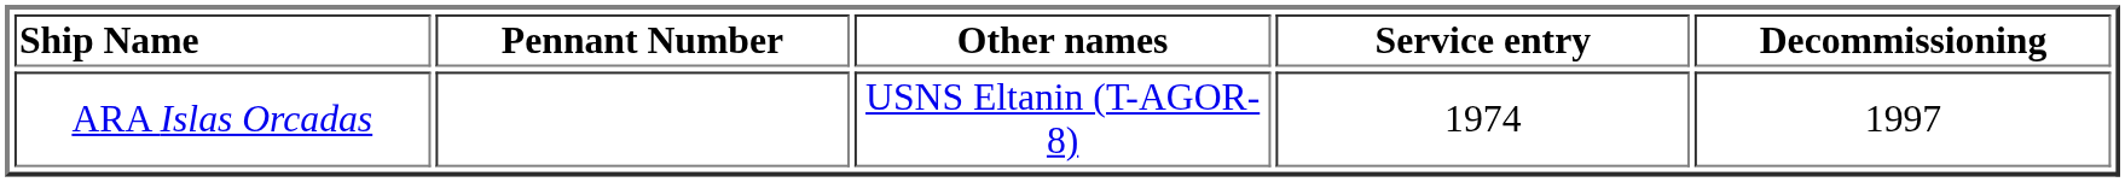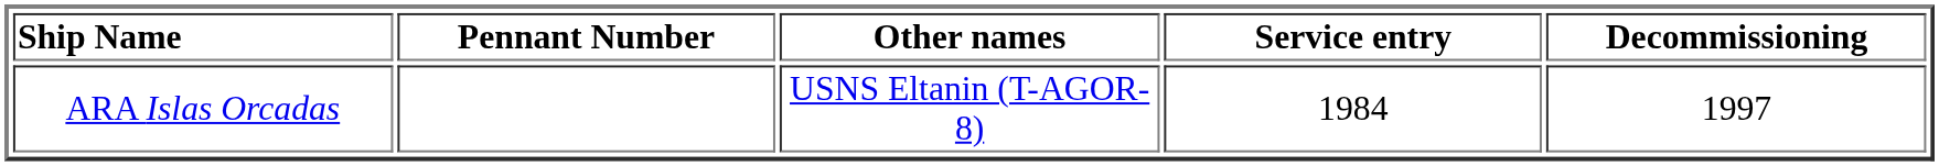 <table width="100%" border="2">
 <tr>
 <th width="16%" align="left">Ship Name</th>
 <th width="16%" align="center">Pennant Number</th>
 <th width="16%" align="center">Other names</th>
 <th width="16%" align="center">Service entry</th>
 <th width="16%" align="center">Decommissioning</th>
 </tr>
 <tr>
 <td align="center"><a href='#'>ARA <em>Islas Orcadas</em></a></td>
 <td align="center"></td>
 <td align="center"><a href='#'>USNS Eltanin (T-AGOR-8)</a></td>
-<td align="center">1974</td>
+<td align="center">1984</td>
 <td align="center">1997</td>
 </tr>
 </table>
